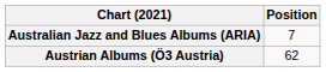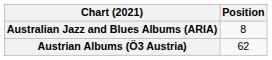 <table class="wikitable plainrowheaders" style="text-align:center">
 <tr>
 <th scope="col">Chart (2021)</th>
 <th scope="col">Position</th>
 </tr>
 <tr>
 <th scope="row">Australian Jazz and Blues Albums (ARIA)</th>
-<td>7</td>
+<td>8</td>
 </tr>
 <tr>
 <th scope="row">Austrian Albums (Ö3 Austria)</th>
 <td>62</td>
 </tr>
 </table>
